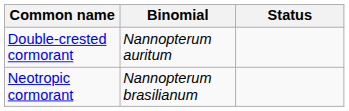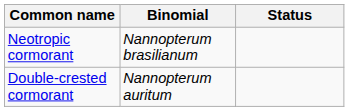 <table width=60% class="wikitable">
 <tr>
 <th width=34%>Common name</th>
 <th width=34%>Binomial</th>
 <th width=32%>Status</th>
 </tr>
 <tr>
+<td><a href='#'>Neotropic cormorant</a></td>
+<td><em>Nannopterum brasilianum</em></td>
+<td></td>
+</tr>
+<tr>
 <td><a href='#'>Double-crested cormorant</a></td>
 <td><em>Nannopterum auritum</em></td>
 <td></td>
 </tr>
-<tr>
-<td><a href='#'>Neotropic cormorant</a></td>
-<td><em>Nannopterum brasilianum</em></td>
-<td></td>
-</tr>
 </table>
